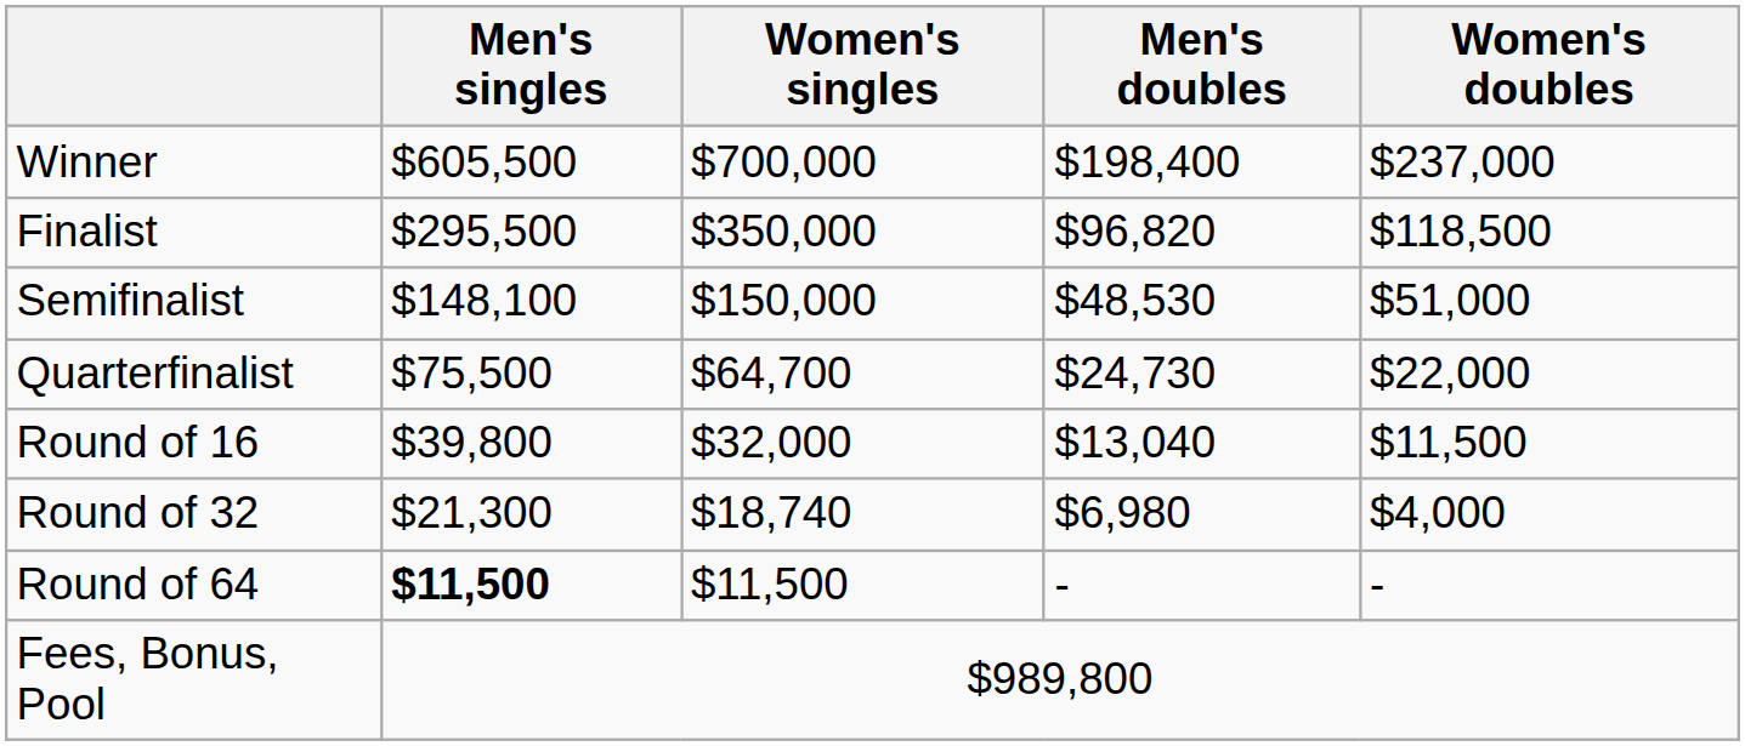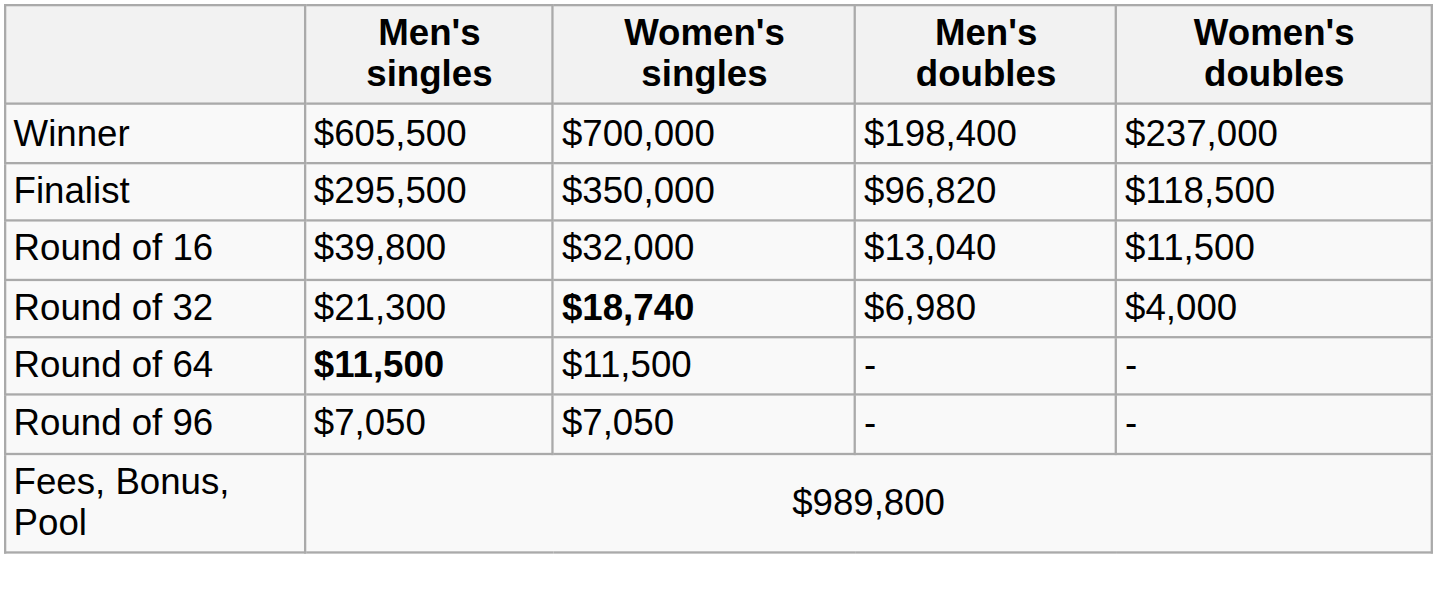 <table class="wikitable" style="margin:0.2em auto">
 <tr>
 <th></th>
 <th>Men's singles</th>
 <th>Women's singles</th>
 <th>Men's doubles</th>
 <th>Women's doubles</th>
 </tr>
 <tr>
 <td>Winner</td>
 <td>$605,500</td>
 <td>$700,000</td>
 <td>$198,400</td>
 <td>$237,000</td>
 </tr>
 <tr>
 <td>Finalist</td>
 <td>$295,500</td>
 <td>$350,000</td>
 <td>$96,820</td>
 <td>$118,500</td>
 </tr>
 <tr>
-<td>Semifinalist</td>
-<td>$148,100</td>
-<td>$150,000</td>
-<td>$48,530</td>
-<td>$51,000</td>
-</tr>
-<tr>
-<td>Quarterfinalist</td>
-<td>$75,500</td>
-<td>$64,700</td>
-<td>$24,730</td>
-<td>$22,000</td>
-</tr>
-<tr>
 <td>Round of 16</td>
 <td>$39,800</td>
 <td>$32,000</td>
 <td>$13,040</td>
 <td>$11,500</td>
 </tr>
 <tr>
 <td>Round of 32</td>
 <td>$21,300</td>
-<td>$18,740</td>
+<td><strong>$18,740</strong></td>
 <td>$6,980</td>
 <td>$4,000</td>
 </tr>
 <tr>
 <td>Round of 64</td>
 <td><strong>$11,500</strong></td>
 <td>$11,500</td>
 <td>-</td>
 <td>-</td>
 </tr>
 <tr>
+<td>Round of 96</td>
+<td>$7,050</td>
+<td>$7,050</td>
+<td>-</td>
+<td>-</td>
+</tr>
+<tr>
 <td>Fees, Bonus, Pool</td>
 <td colspan=4 style="text-align:center">$989,800</td>
 </tr>
 </table>
